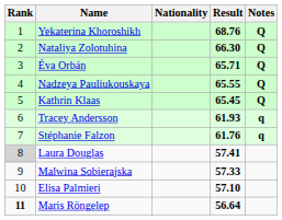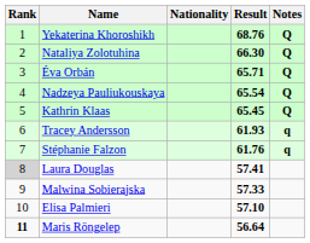 <table class="wikitable sortable" style="text-align:center">
 <tr>
 <th>Rank</th>
 <th>Name</th>
 <th>Nationality</th>
 <th>Result</th>
 <th>Notes</th>
 </tr>
 <tr bgcolor=ccffcc>
 <td>1</td>
 <td align=left><a href='#'>Yekaterina Khoroshikh</a></td>
 <td align=left></td>
 <td><strong>68.76</strong></td>
 <td><strong>Q</strong></td>
 </tr>
 <tr bgcolor=ccffcc>
 <td>2</td>
 <td align=left><a href='#'>Nataliya Zolotuhina</a></td>
 <td align=left></td>
 <td><strong>66.30</strong></td>
 <td><strong>Q</strong></td>
 </tr>
 <tr bgcolor=ccffcc>
 <td>3</td>
 <td align=left><a href='#'>Éva Orbán</a></td>
 <td align=left></td>
 <td><strong>65.71</strong></td>
 <td><strong>Q</strong></td>
 </tr>
 <tr bgcolor=ccffcc>
 <td>4</td>
 <td align=left><a href='#'>Nadzeya Pauliukouskaya</a></td>
 <td align=left></td>
-<td><strong>65.55</strong></td>
+<td><strong>65.54</strong></td>
 <td><strong>Q</strong></td>
 </tr>
 <tr bgcolor=ccffcc>
 <td>5</td>
 <td align=left><a href='#'>Kathrin Klaas</a></td>
 <td align=left></td>
 <td><strong>65.45</strong></td>
 <td><strong>Q</strong></td>
 </tr>
 <tr bgcolor=ddffdd>
 <td>6</td>
 <td align=left><a href='#'>Tracey Andersson</a></td>
 <td align=left></td>
 <td><strong>61.93</strong></td>
 <td><strong>q</strong></td>
 </tr>
 <tr bgcolor=ddffdd>
 <td>7</td>
 <td align=left><a href='#'>Stéphanie Falzon</a></td>
 <td align=left></td>
 <td><strong>61.76</strong></td>
 <td><strong>q</strong></td>
 </tr>
 <tr>
 <td style="background: lightgrey;">8</td>
 <td align=left><a href='#'>Laura Douglas</a></td>
 <td align=left></td>
 <td><strong>57.41</strong></td>
 <td></td>
 </tr>
 <tr>
 <td>9</td>
 <td align=left><a href='#'>Malwina Sobierajska</a></td>
 <td align=left></td>
 <td><strong>57.33</strong></td>
 <td></td>
 </tr>
 <tr>
 <td>10</td>
 <td align=left><a href='#'>Elisa Palmieri</a></td>
 <td align=left></td>
 <td><strong>57.10</strong></td>
 <td></td>
 </tr>
 <tr>
 <td><strong>11</strong></td>
 <td align=left><a href='#'>Maris Röngelep</a></td>
 <td align=left></td>
 <td><strong>56.64</strong></td>
 <td></td>
 </tr>
 </table>
